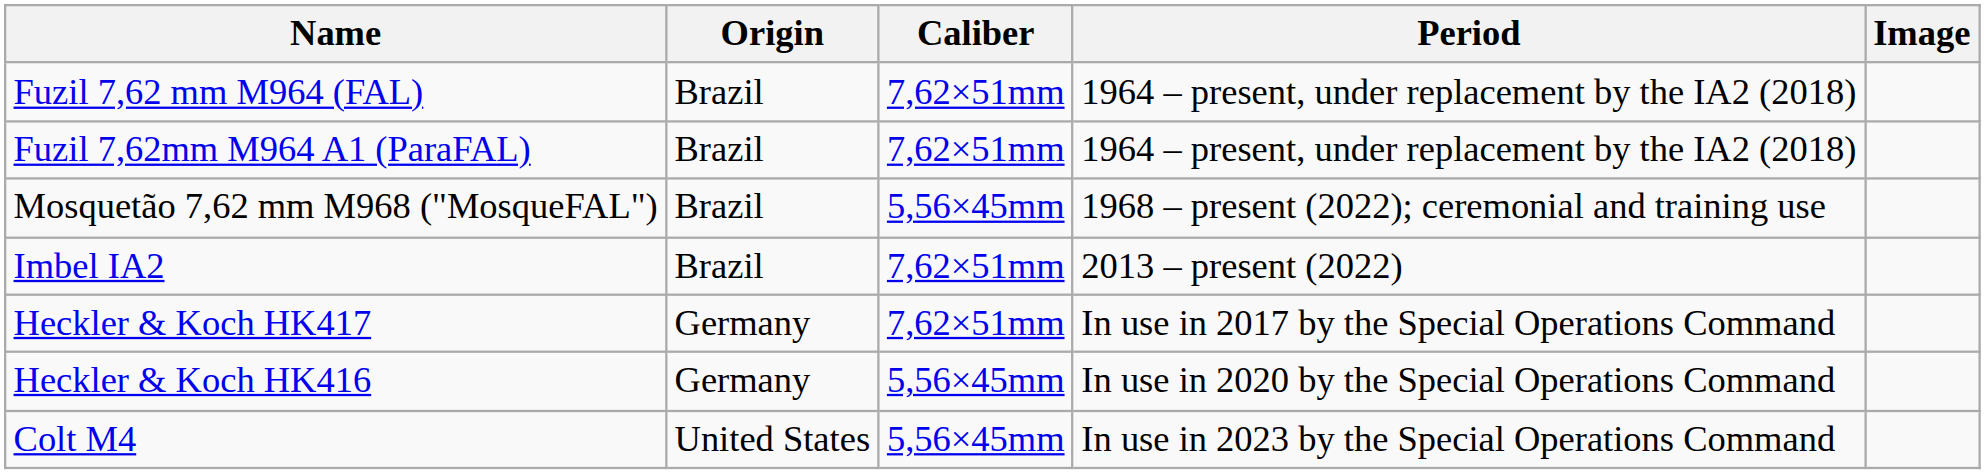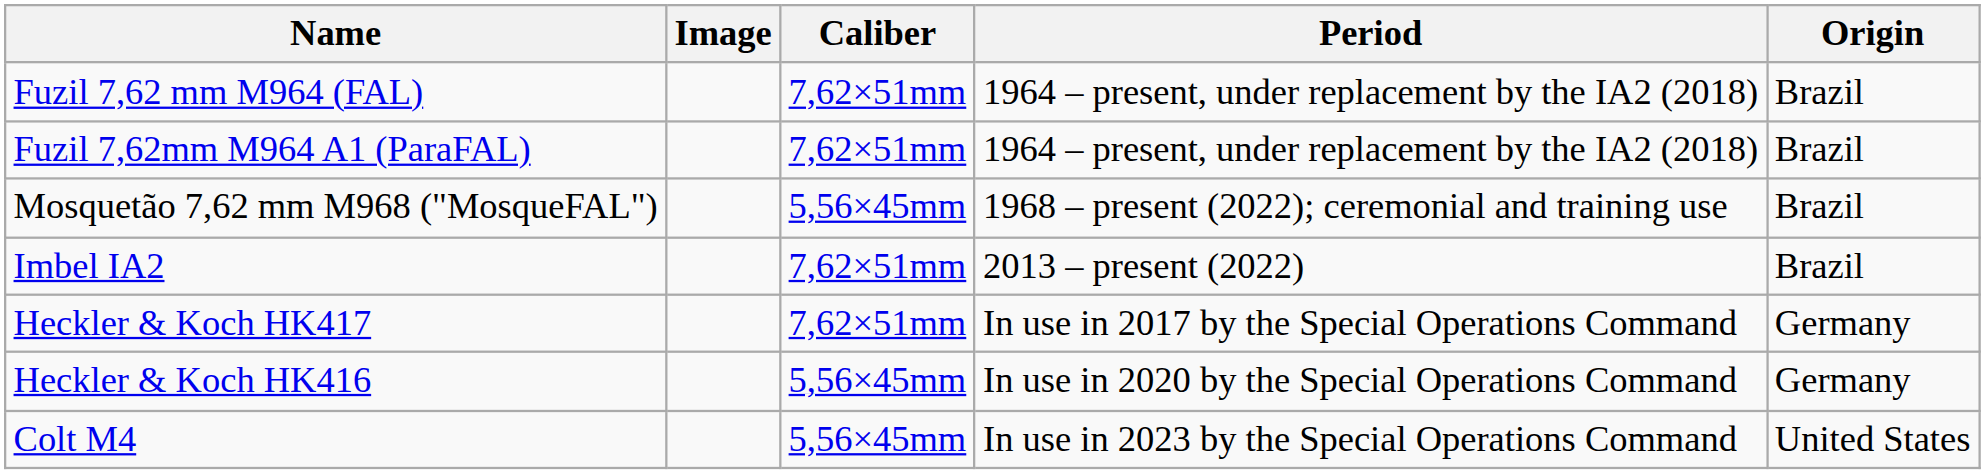 <table class="wikitable mw-collapsible mw-collapsed">
 <tr>
 <th>Name</th>
-<th>Origin</th>
+<th>Image</th>
 <th>Caliber</th>
 <th>Period</th>
-<th>Image</th>
+<th>Origin</th>
 </tr>
 <tr>
 <td><a href='#'>Fuzil 7,62 mm M964 (FAL)</a></td>
-<td>Brazil</td>
+<td></td>
 <td><a href='#'>7,62×51mm</a></td>
 <td>1964 – present, under replacement by the IA2 (2018)</td>
-<td></td>
+<td>Brazil</td>
 </tr>
 <tr>
 <td><a href='#'>Fuzil 7,62mm M964 A1 (ParaFAL)</a></td>
-<td>Brazil</td>
+<td></td>
 <td><a href='#'>7,62×51mm</a></td>
 <td>1964 – present, under replacement by the IA2 (2018)</td>
-<td></td>
+<td>Brazil</td>
 </tr>
 <tr>
 <td>Mosquetão 7,62 mm M968 ("MosqueFAL")</td>
-<td>Brazil</td>
+<td></td>
 <td><a href='#'>5,56×45mm</a></td>
 <td>1968 – present (2022); ceremonial and training use</td>
-<td></td>
+<td>Brazil</td>
 </tr>
 <tr>
 <td><a href='#'>Imbel IA2</a></td>
-<td>Brazil</td>
+<td></td>
 <td><a href='#'>7,62×51mm</a></td>
 <td>2013 – present (2022)</td>
-<td></td>
+<td>Brazil</td>
 </tr>
 <tr>
 <td><a href='#'>Heckler & Koch HK417</a></td>
-<td>Germany</td>
+<td></td>
 <td><a href='#'>7,62×51mm</a></td>
 <td>In use in 2017 by the Special Operations Command</td>
-<td></td>
+<td>Germany</td>
 </tr>
 <tr>
 <td><a href='#'>Heckler & Koch HK416</a></td>
-<td>Germany</td>
+<td></td>
 <td><a href='#'>5,56×45mm</a></td>
 <td>In use in 2020 by the Special Operations Command</td>
-<td></td>
+<td>Germany</td>
 </tr>
 <tr>
 <td><a href='#'>Colt M4</a></td>
-<td>United States</td>
+<td></td>
 <td><a href='#'>5,56×45mm</a></td>
 <td>In use in 2023 by the Special Operations Command</td>
-<td></td>
+<td>United States</td>
 </tr>
 </table>
